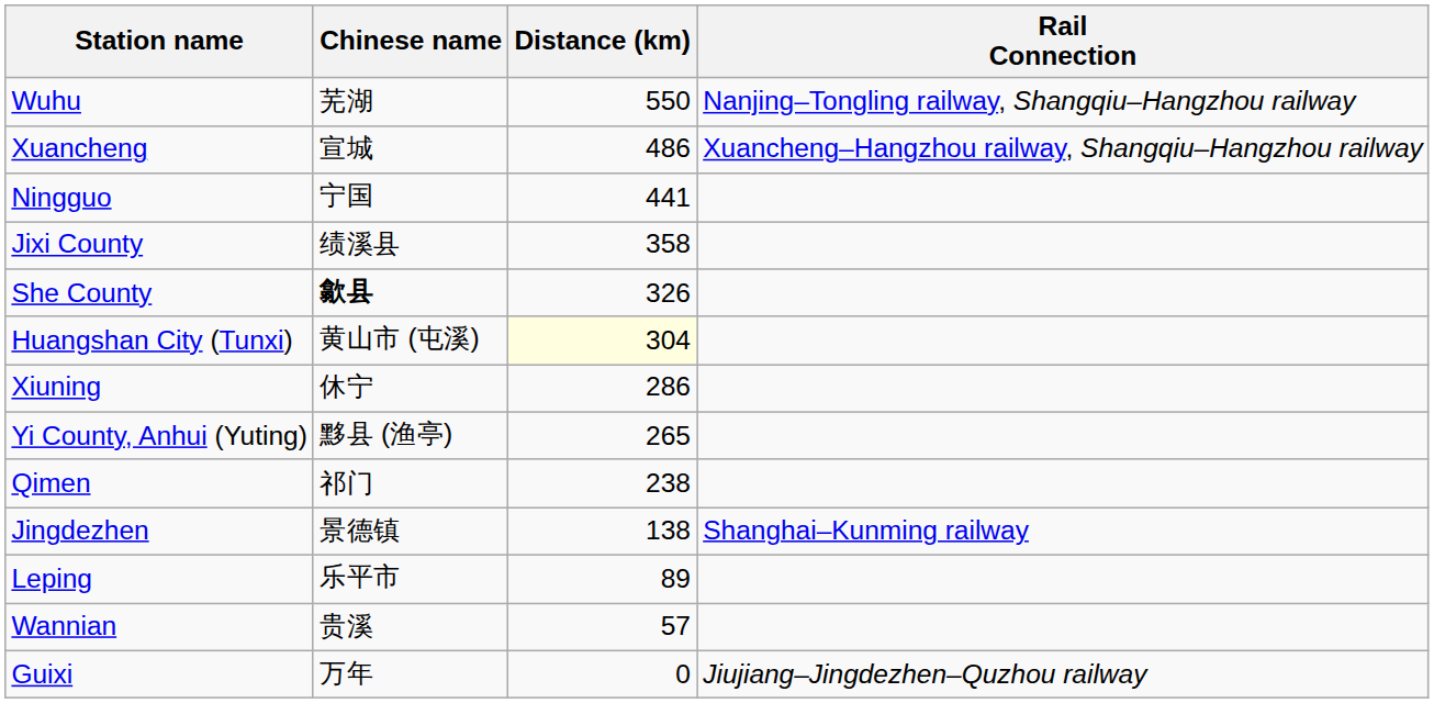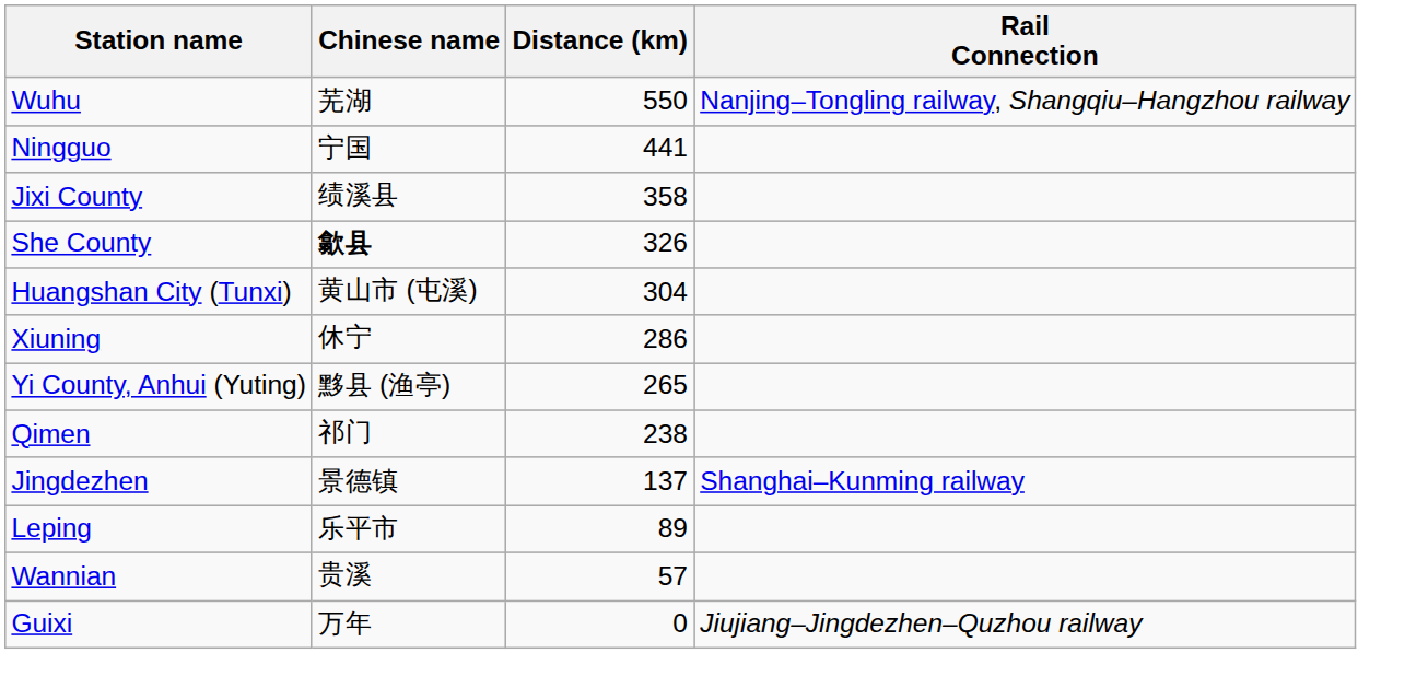 <table class="wikitable">
 <tr>
 <th>Station name</th>
 <th>Chinese name</th>
 <th>Distance (km)</th>
 <th>Rail<br>Connection</th>
 </tr>
 <tr>
 <td><a href='#'>Wuhu</a></td>
 <td>芜湖</td>
 <td align="right">550</td>
 <td><a href='#'>Nanjing–Tongling railway</a>, <em>Shangqiu–Hangzhou railway</em></td>
-</tr>
-<tr>
-<td><a href='#'>Xuancheng</a></td>
-<td>宣城</td>
-<td align="right">486</td>
-<td><a href='#'>Xuancheng–Hangzhou railway</a>, <em>Shangqiu–Hangzhou railway</em></td>
 </tr>
 <tr>
 <td><a href='#'>Ningguo</a></td>
 <td>宁国</td>
 <td align="right">441</td>
 <td></td>
 </tr>
 <tr>
 <td><a href='#'>Jixi County</a></td>
 <td>绩溪县</td>
 <td align="right">358</td>
 <td></td>
 </tr>
 <tr>
 <td><a href='#'>She County</a></td>
 <td><strong>歙县</strong></td>
 <td align="right">326</td>
 <td></td>
 </tr>
 <tr>
 <td><a href='#'>Huangshan City</a> (<a href='#'>Tunxi</a>)</td>
 <td>黄山市 (屯溪)</td>
-<td align="right" style="background: lightyellow;">304</td>
+<td align="right">304</td>
 <td></td>
 </tr>
 <tr>
 <td><a href='#'>Xiuning</a></td>
 <td>休宁</td>
 <td align="right">286</td>
 <td></td>
 </tr>
 <tr>
 <td><a href='#'>Yi County, Anhui</a> (Yuting)</td>
 <td>黟县 (渔亭)</td>
 <td align="right">265</td>
 <td></td>
 </tr>
 <tr>
 <td><a href='#'>Qimen</a></td>
 <td>祁门</td>
 <td align="right">238</td>
 <td></td>
 </tr>
 <tr>
 <td><a href='#'>Jingdezhen</a></td>
 <td>景德镇</td>
-<td align="right">138</td>
+<td align="right">137</td>
 <td><a href='#'>Shanghai–Kunming railway</a></td>
 </tr>
 <tr>
 <td><a href='#'>Leping</a></td>
 <td>乐平市</td>
 <td align="right">89</td>
 <td></td>
 </tr>
 <tr>
 <td><a href='#'>Wannian</a></td>
 <td>贵溪</td>
 <td align="right">57</td>
 <td></td>
 </tr>
 <tr>
 <td><a href='#'>Guixi</a></td>
 <td>万年</td>
 <td align="right">0</td>
 <td><em>Jiujiang–Jingdezhen–Quzhou railway</em></td>
 </tr>
 </table>
